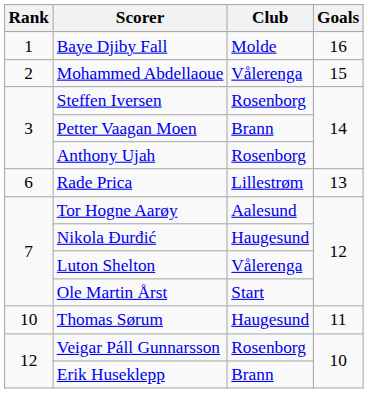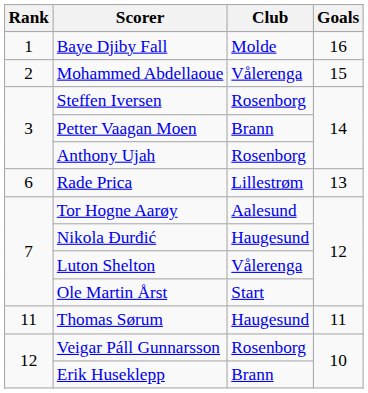 <table class="wikitable" style="text-align:center">
 <tr>
 <th>Rank</th>
 <th>Scorer</th>
 <th>Club</th>
 <th>Goals</th>
 </tr>
 <tr>
 <td>1</td>
 <td align="left"> <a href='#'>Baye Djiby Fall</a></td>
 <td align="left"><a href='#'>Molde</a></td>
 <td>16</td>
 </tr>
 <tr>
 <td>2</td>
 <td align="left"> <a href='#'>Mohammed Abdellaoue</a></td>
 <td align="left"><a href='#'>Vålerenga</a></td>
 <td>15</td>
 </tr>
 <tr>
 <td rowspan="3">3</td>
 <td align="left"> <a href='#'>Steffen Iversen</a></td>
 <td align="left"><a href='#'>Rosenborg</a></td>
 <td rowspan="3">14</td>
 </tr>
 <tr>
 <td align="left"> <a href='#'>Petter Vaagan Moen</a></td>
 <td align="left"><a href='#'>Brann</a></td>
 </tr>
 <tr>
 <td align="left"> <a href='#'>Anthony Ujah</a></td>
 <td align="left"><a href='#'>Rosenborg</a></td>
 </tr>
 <tr>
 <td>6</td>
 <td align="left"> <a href='#'>Rade Prica</a></td>
 <td align="left"><a href='#'>Lillestrøm</a></td>
 <td>13</td>
 </tr>
 <tr>
 <td rowspan="4">7</td>
 <td align="left"> <a href='#'>Tor Hogne Aarøy</a></td>
 <td align="left"><a href='#'>Aalesund</a></td>
 <td rowspan="4">12</td>
 </tr>
 <tr>
 <td align="left"> <a href='#'>Nikola Đurđić</a></td>
 <td align="left"><a href='#'>Haugesund</a></td>
 </tr>
 <tr>
 <td align="left"> <a href='#'>Luton Shelton</a></td>
 <td align="left"><a href='#'>Vålerenga</a></td>
 </tr>
 <tr>
 <td align="left"> <a href='#'>Ole Martin Årst</a></td>
 <td align="left"><a href='#'>Start</a></td>
 </tr>
 <tr>
-<td>10</td>
+<td>11</td>
 <td align="left"> <a href='#'>Thomas Sørum</a></td>
 <td align="left"><a href='#'>Haugesund</a></td>
 <td>11</td>
 </tr>
 <tr>
 <td rowspan="2">12</td>
 <td align="left"> <a href='#'>Veigar Páll Gunnarsson</a></td>
 <td align="left"><a href='#'>Rosenborg</a></td>
 <td rowspan="2">10</td>
 </tr>
 <tr>
 <td align="left"> <a href='#'>Erik Huseklepp</a></td>
 <td align="left"><a href='#'>Brann</a></td>
 </tr>
 </table>
